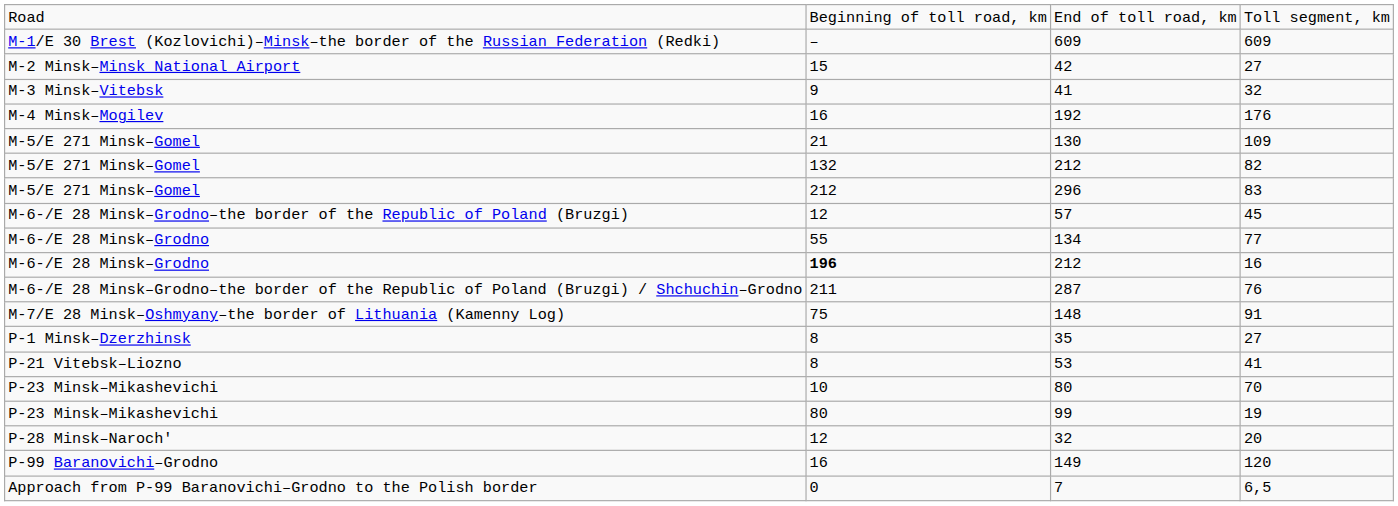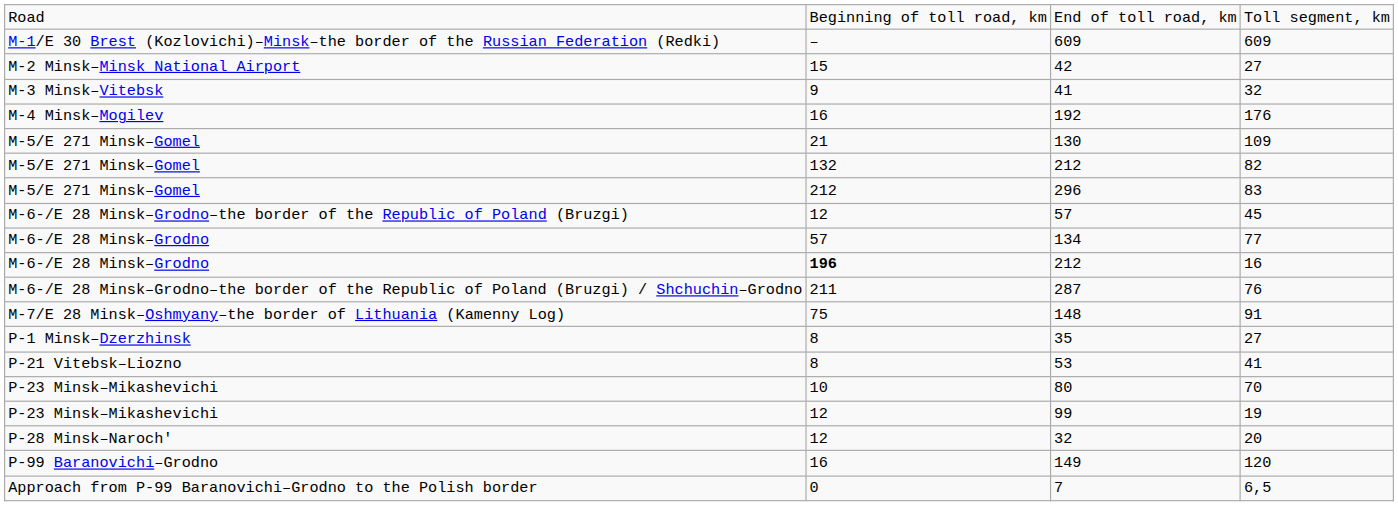 <table class="wikitable">
 <tr>
 <td>Road</td>
 <td>Beginning of toll road, km</td>
 <td>End of toll road, km</td>
 <td>Toll segment, km</td>
 </tr>
 <tr>
 <td><a href='#'>M-1</a>/E 30 <a href='#'>Brest</a> (Kozlovichi)–<a href='#'>Minsk</a>–the border of the  <a href='#'> Russian Federation</a> (Redki)</td>
 <td>–</td>
 <td>609</td>
 <td>609</td>
 </tr>
 <tr>
 <td>M-2 Minsk–<a href='#'>Minsk National Airport</a></td>
 <td>15</td>
 <td>42</td>
 <td>27</td>
 </tr>
 <tr>
 <td>M-3 Minsk–<a href='#'>Vitebsk</a></td>
 <td>9</td>
 <td>41</td>
 <td>32</td>
 </tr>
 <tr>
 <td>M-4 Minsk–<a href='#'>Mogilev</a></td>
 <td>16</td>
 <td>192</td>
 <td>176</td>
 </tr>
 <tr>
 <td>M-5/E 271 Minsk–<a href='#'>Gomel</a></td>
 <td>21</td>
 <td>130</td>
 <td>109</td>
 </tr>
 <tr>
 <td>M-5/E 271 Minsk–<a href='#'>Gomel</a></td>
 <td>132</td>
 <td>212</td>
 <td>82</td>
 </tr>
 <tr>
 <td>M-5/E 271 Minsk–<a href='#'>Gomel</a></td>
 <td>212</td>
 <td>296</td>
 <td>83</td>
 </tr>
 <tr>
 <td>M-6-/E 28 Minsk–<a href='#'>Grodno</a>–the border of the <a href='#'>Republic of Poland</a> (Bruzgi)</td>
 <td>12</td>
 <td>57</td>
 <td>45</td>
 </tr>
 <tr>
 <td>M-6-/E 28 Minsk–<a href='#'>Grodno</a></td>
-<td>55</td>
+<td>57</td>
 <td>134</td>
 <td>77</td>
 </tr>
 <tr>
 <td>M-6-/E 28 Minsk–<a href='#'>Grodno</a></td>
 <td><strong>196</strong></td>
 <td>212</td>
 <td>16</td>
 </tr>
 <tr>
 <td>M-6-/E 28 Minsk–Grodno–the border of the Republic of  Poland (Bruzgi) / <a href='#'>Shchuchin</a>–Grodno</td>
 <td>211</td>
 <td>287</td>
 <td>76</td>
 </tr>
 <tr>
 <td>M-7/E 28 Minsk–<a href='#'>Oshmyany</a>–the border of <a href='#'>Lithuania</a>  (Kamenny Log)</td>
 <td>75</td>
 <td>148</td>
 <td>91</td>
 </tr>
 <tr>
 <td>P-1 Minsk–<a href='#'>Dzerzhinsk</a></td>
 <td>8</td>
 <td>35</td>
 <td>27</td>
 </tr>
 <tr>
 <td>P-21 Vitebsk–Liozno</td>
 <td>8</td>
 <td>53</td>
 <td>41</td>
 </tr>
 <tr>
 <td>P-23 Minsk–Mikashevichi</td>
 <td>10</td>
 <td>80</td>
 <td>70</td>
 </tr>
 <tr>
 <td>P-23 Minsk–Mikashevichi</td>
-<td>80</td>
+<td>12</td>
 <td>99</td>
 <td>19</td>
 </tr>
 <tr>
 <td>P-28 Minsk–Naroch'</td>
 <td>12</td>
 <td>32</td>
 <td>20</td>
 </tr>
 <tr>
 <td>P-99 <a href='#'>Baranovichi</a>–Grodno</td>
 <td>16</td>
 <td>149</td>
 <td>120</td>
 </tr>
 <tr>
 <td>Approach from P-99 Baranovichi–Grodno to the Polish  border</td>
 <td>0</td>
 <td>7</td>
 <td>6,5</td>
 </tr>
 </table>
